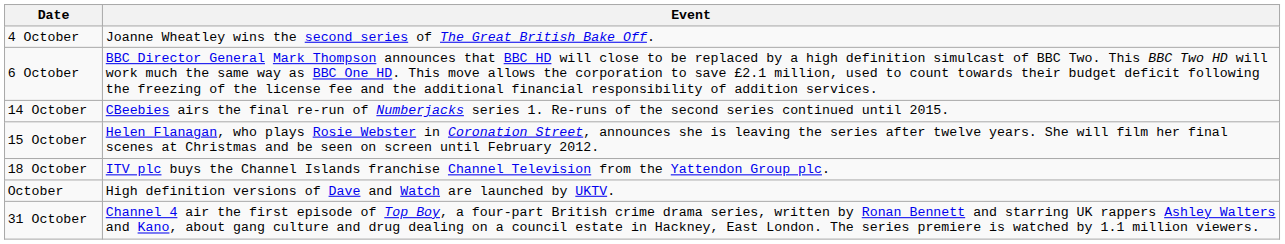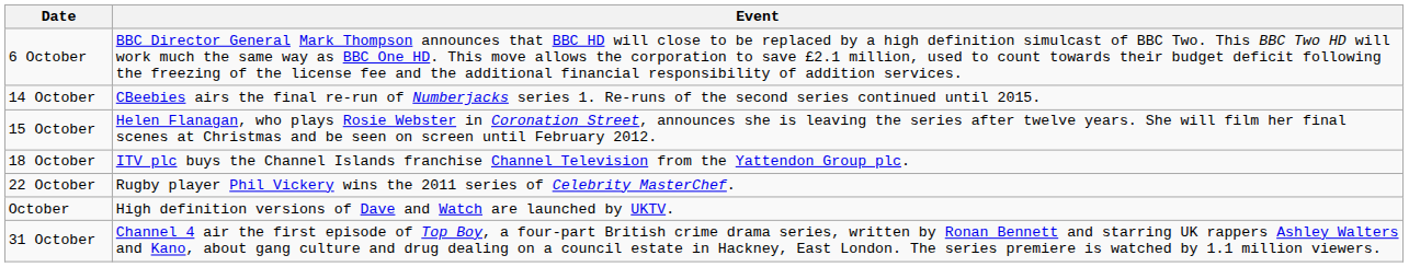 <table class="wikitable">
 <tr>
 <th width=90>Date</th>
 <th>Event</th>
-</tr>
-<tr>
-<td>4 October</td>
-<td>Joanne Wheatley wins the <a href='#'>second series</a> of <em><a href='#'>The Great British Bake Off</a></em>.</td>
 </tr>
 <tr>
 <td>6 October</td>
 <td><a href='#'>BBC Director General</a> <a href='#'>Mark Thompson</a> announces that <a href='#'>BBC HD</a> will close to be replaced by a high definition simulcast of BBC Two. This <em>BBC Two HD</em> will work much the same way as <a href='#'>BBC One HD</a>. This move allows the corporation to save £2.1 million, used to count towards their budget deficit following the freezing of the license fee and the additional financial responsibility of addition services.</td>
 </tr>
 <tr>
 <td>14 October</td>
 <td><a href='#'>CBeebies</a> airs the final re-run of <em><a href='#'>Numberjacks</a></em> series 1. Re-runs of the second series continued until 2015.</td>
 </tr>
 <tr>
 <td>15 October</td>
 <td><a href='#'>Helen Flanagan</a>, who plays <a href='#'>Rosie Webster</a> in <em><a href='#'>Coronation Street</a></em>, announces she is leaving the series after twelve years. She will film her final scenes at Christmas and be seen on screen until February 2012.</td>
 </tr>
 <tr>
 <td>18 October</td>
 <td><a href='#'>ITV plc</a> buys the Channel Islands franchise <a href='#'>Channel Television</a> from the <a href='#'>Yattendon Group plc</a>.</td>
 </tr>
 <tr>
+<td>22 October</td>
+<td>Rugby player <a href='#'>Phil Vickery</a> wins the 2011 series of <em><a href='#'>Celebrity MasterChef</a></em>.</td>
+</tr>
+<tr>
 <td>October</td>
 <td>High definition versions of <a href='#'>Dave</a> and <a href='#'>Watch</a> are launched by <a href='#'>UKTV</a>.</td>
 </tr>
 <tr>
 <td>31 October</td>
 <td><a href='#'>Channel 4</a> air the first episode of <em><a href='#'>Top Boy</a></em>, a four-part British crime drama series, written by <a href='#'>Ronan Bennett</a> and starring UK rappers <a href='#'>Ashley Walters</a> and <a href='#'>Kano</a>, about gang culture and drug dealing on a council estate in Hackney, East London. The series premiere is watched by 1.1 million viewers.</td>
 </tr>
 </table>
